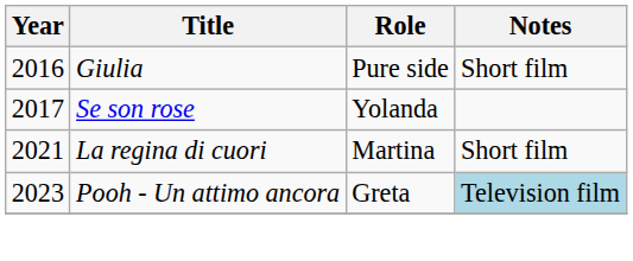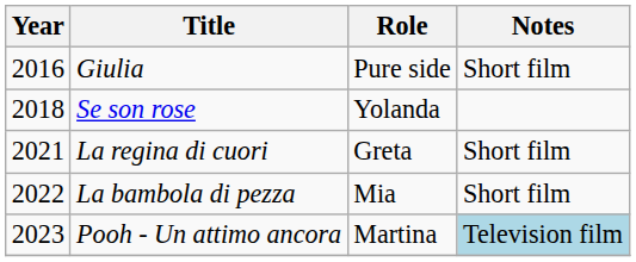 <table class="wikitable sortable">
 <tr>
 <th>Year</th>
 <th>Title</th>
 <th>Role</th>
 <th class="unsortable">Notes</th>
 </tr>
 <tr>
 <td>2016</td>
 <td><em>Giulia</em></td>
 <td>Pure side</td>
 <td>Short film</td>
 </tr>
 <tr>
-<td>2017</td>
+<td>2018</td>
 <td><em><a href='#'>Se son rose</a></em></td>
 <td>Yolanda</td>
 <td></td>
 </tr>
 <tr>
 <td>2021</td>
 <td><em>La regina di cuori</em></td>
-<td>Martina</td>
+<td>Greta</td>
+<td>Short film</td>
+</tr>
+<tr>
+<td>2022</td>
+<td><em>La bambola di pezza</em></td>
+<td>Mia</td>
 <td>Short film</td>
 </tr>
 <tr>
 <td>2023</td>
 <td><em>Pooh - Un attimo ancora</em></td>
-<td>Greta</td>
+<td>Martina</td>
 <td style="background: lightblue;">Television film</td>
 </tr>
 <tr>
 </tr>
 </table>
